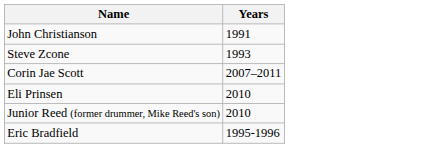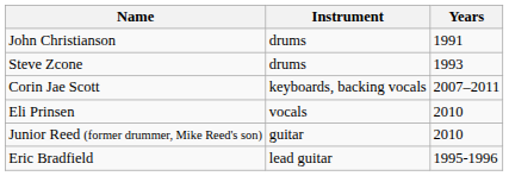 <table class="wikitable">
 <tr>
 <th>Name</th>
+<th>Instrument</th>
 <th>Years</th>
 </tr>
 <tr>
 <td>John Christianson</td>
+<td>drums</td>
 <td>1991</td>
 </tr>
 <tr>
 <td>Steve Zcone</td>
+<td>drums</td>
 <td>1993</td>
 </tr>
 <tr>
 <td>Corin Jae Scott</td>
+<td>keyboards, backing vocals</td>
 <td>2007–2011</td>
 </tr>
 <tr>
 <td>Eli Prinsen</td>
+<td>vocals</td>
 <td>2010</td>
 </tr>
 <tr>
 <td>Junior Reed <small>(former drummer, Mike Reed's son)</small></td>
+<td>guitar</td>
 <td>2010</td>
 </tr>
 <tr>
 <td>Eric Bradfield</td>
+<td>lead guitar</td>
 <td>1995-1996</td>
 </tr>
 </table>
